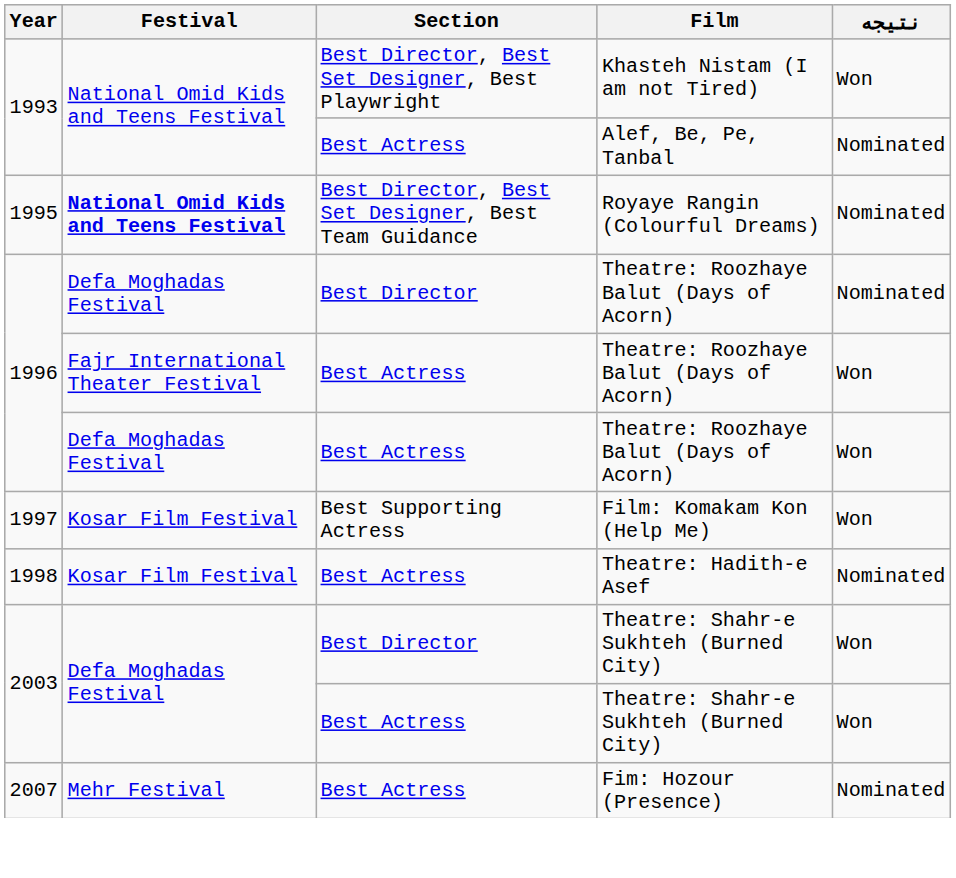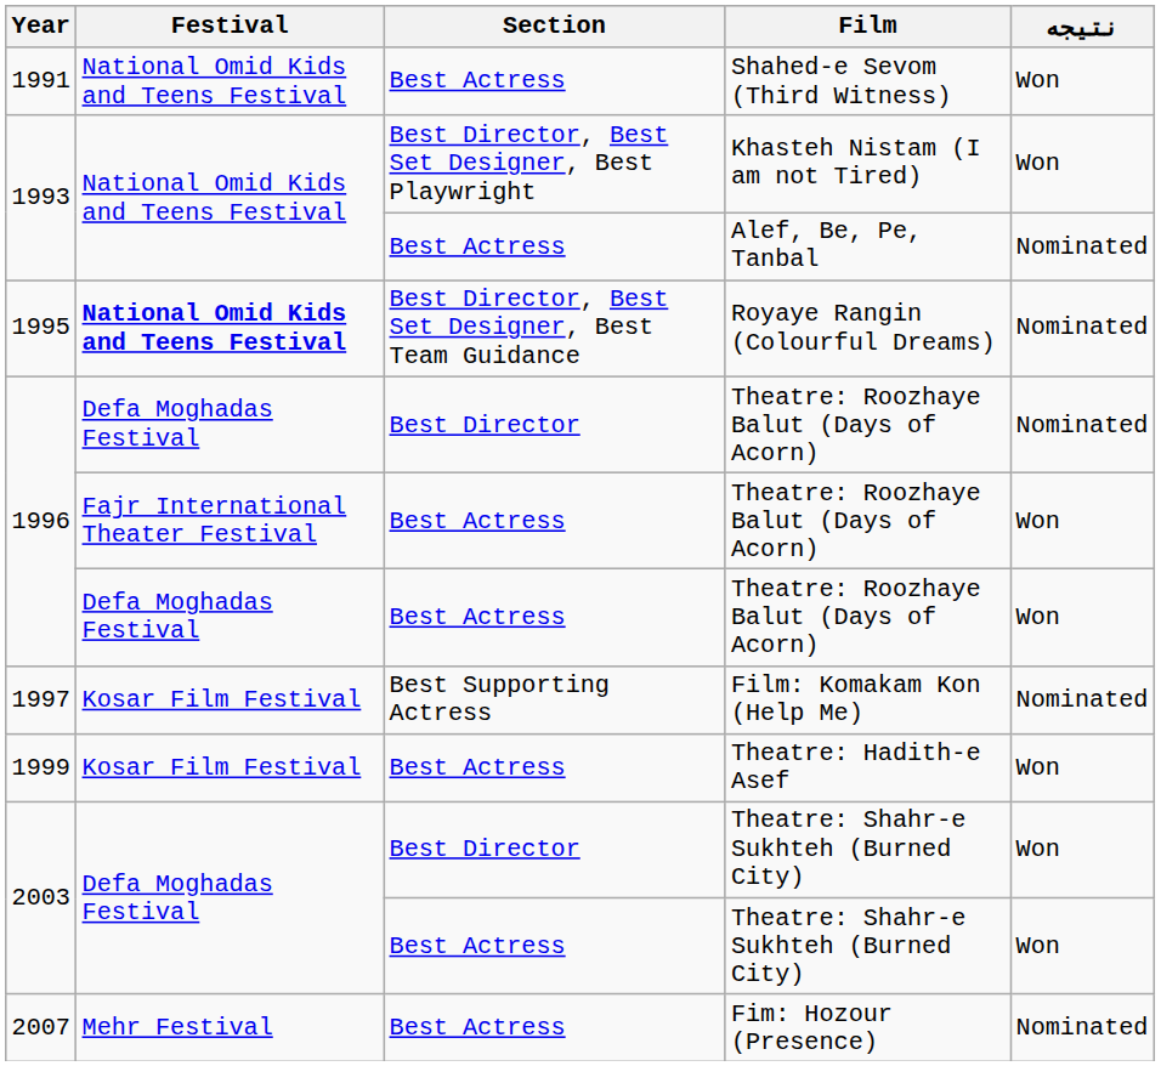 <table class="wikitable sortable">
 <tr>
 <th>Year</th>
 <th>Festival</th>
 <th>Section</th>
 <th>Film</th>
 <th>نتیجه</th>
+</tr>
+<tr>
+<td>1991</td>
+<td><a href='#'>National Omid Kids and Teens Festival</a></td>
+<td><a href='#'>Best Actress</a></td>
+<td>Shahed-e Sevom (Third Witness)</td>
+<td>Won</td>
 </tr>
 <tr>
 <td rowspan="2">1993</td>
 <td rowspan="2"><a href='#'>National Omid Kids and Teens Festival</a></td>
 <td><a href='#'>Best Director</a>, <a href='#'>Best Set Designer</a>, Best Playwright</td>
 <td>Khasteh Nistam (I am not Tired)</td>
 <td>Won</td>
 </tr>
 <tr>
 <td><a href='#'>Best Actress</a></td>
 <td>Alef, Be, Pe, Tanbal</td>
 <td>Nominated</td>
 </tr>
 <tr>
 <td>1995</td>
 <td><strong><a href='#'>National Omid Kids and Teens Festival</a></strong></td>
 <td><a href='#'>Best Director</a>, <a href='#'>Best Set Designer</a>, Best Team Guidance</td>
 <td>Royaye Rangin (Colourful Dreams)</td>
 <td>Nominated</td>
 </tr>
 <tr>
 <td rowspan="3">1996</td>
 <td><a href='#'>Defa Moghadas Festival</a></td>
 <td><a href='#'>Best Director</a></td>
 <td>Theatre: Roozhaye Balut (Days of Acorn)</td>
 <td>Nominated</td>
 </tr>
 <tr>
 <td><a href='#'>Fajr International Theater Festival</a></td>
 <td><a href='#'>Best Actress</a></td>
 <td>Theatre: Roozhaye Balut (Days of Acorn)</td>
 <td>Won</td>
 </tr>
 <tr>
 <td><a href='#'>Defa Moghadas Festival</a></td>
 <td><a href='#'>Best Actress</a></td>
 <td>Theatre: Roozhaye Balut (Days of Acorn)</td>
 <td>Won</td>
 </tr>
 <tr>
 <td>1997</td>
 <td><a href='#'>Kosar Film Festival</a></td>
 <td>Best Supporting Actress</td>
 <td>Film: Komakam Kon (Help Me)</td>
-<td>Won</td>
+<td>Nominated</td>
 </tr>
 <tr>
-<td>1998</td>
+<td>1999</td>
 <td><a href='#'>Kosar Film Festival</a></td>
 <td><a href='#'>Best Actress</a></td>
 <td>Theatre: Hadith-e Asef</td>
-<td>Nominated</td>
+<td>Won</td>
 </tr>
 <tr>
 <td rowspan="2">2003</td>
 <td rowspan="2"><a href='#'>Defa Moghadas Festival</a></td>
 <td><a href='#'>Best Director</a></td>
 <td>Theatre: Shahr-e Sukhteh (Burned City)</td>
 <td>Won</td>
 </tr>
 <tr>
 <td><a href='#'>Best Actress</a></td>
 <td>Theatre: Shahr-e Sukhteh (Burned City)</td>
 <td>Won</td>
 </tr>
 <tr>
 <td>2007</td>
 <td><a href='#'>Mehr Festival</a></td>
 <td><a href='#'>Best Actress</a></td>
 <td>Fim: Hozour (Presence)</td>
 <td>Nominated</td>
 </tr>
 </table>
